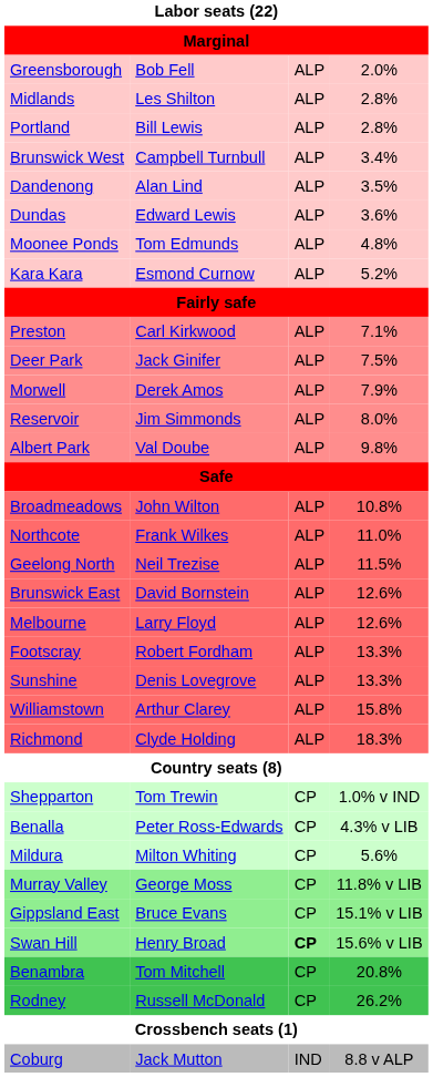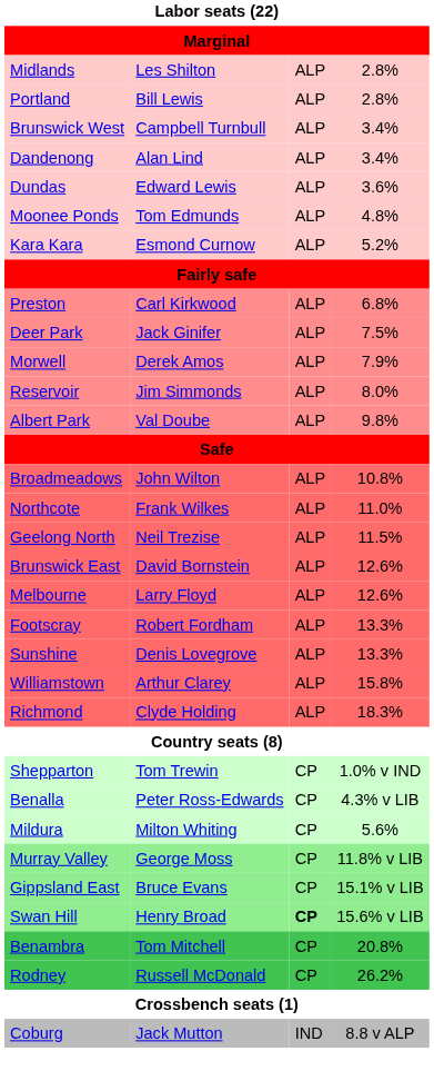 <table class="toccolours" cellpadding="5" cellspacing="0" style="float:left; margin-right:.5em; margin-top:.4em; font-size:90%;">
 <tr>
 <td COLSPAN=4 align="center"><strong>Labor seats (22)</strong></td>
 </tr>
 <tr>
 <td COLSPAN=4 align="center" bgcolor="red"><span><strong>Marginal</strong></span></td>
-</tr>
-<tr>
-<td align="left" bgcolor="FFCACA"><a href='#'>Greensborough</a></td>
-<td align="left" bgcolor="FFCACA"><a href='#'>Bob Fell</a></td>
-<td align="left" bgcolor="FFCACA">ALP</td>
-<td align="center" bgcolor="FFCACA">2.0%</td>
 </tr>
 <tr>
 <td align="left" bgcolor="FFCACA"><a href='#'>Midlands</a></td>
 <td align="left" bgcolor="FFCACA"><a href='#'>Les Shilton</a></td>
 <td align="left" bgcolor="FFCACA">ALP</td>
 <td align="center" bgcolor="FFCACA">2.8%</td>
 </tr>
 <tr>
 <td align="left" bgcolor="FFCACA"><a href='#'>Portland</a></td>
 <td align="left" bgcolor="FFCACA"><a href='#'>Bill Lewis</a></td>
 <td align="left" bgcolor="FFCACA">ALP</td>
 <td align="center" bgcolor="FFCACA">2.8%</td>
 </tr>
 <tr>
 <td align="left" bgcolor="FFCACA"><a href='#'>Brunswick West</a></td>
 <td align="left" bgcolor="FFCACA"><a href='#'>Campbell Turnbull</a></td>
 <td align="left" bgcolor="FFCACA">ALP</td>
 <td align="center" bgcolor="FFCACA">3.4%</td>
 </tr>
 <tr>
 <td align="left" bgcolor="FFCACA"><a href='#'>Dandenong</a></td>
 <td align="left" bgcolor="FFCACA"><a href='#'>Alan Lind</a></td>
 <td align="left" bgcolor="FFCACA">ALP</td>
-<td align="center" bgcolor="FFCACA">3.5%</td>
+<td align="center" bgcolor="FFCACA">3.4%</td>
 </tr>
 <tr>
 <td align="left" bgcolor="FFCACA"><a href='#'>Dundas</a></td>
 <td align="left" bgcolor="FFCACA"><a href='#'>Edward Lewis</a></td>
 <td align="left" bgcolor="FFCACA">ALP</td>
 <td align="center" bgcolor="FFCACA">3.6%</td>
 </tr>
 <tr>
 <td align="left" bgcolor="FFCACA"><a href='#'>Moonee Ponds</a></td>
 <td align="left" bgcolor="FFCACA"><a href='#'>Tom Edmunds</a></td>
 <td align="left" bgcolor="FFCACA">ALP</td>
 <td align="center" bgcolor="FFCACA">4.8%</td>
 </tr>
 <tr>
 <td align="left" bgcolor="FFCACA"><a href='#'>Kara Kara</a></td>
 <td align="left" bgcolor="FFCACA"><a href='#'>Esmond Curnow</a></td>
 <td align="left" bgcolor="FFCACA">ALP</td>
 <td align="center" bgcolor="FFCACA">5.2%</td>
 </tr>
 <tr>
 <td COLSPAN=4 align="center" bgcolor="red"><span><strong>Fairly safe</strong></span></td>
 </tr>
 <tr>
 <td align="left" bgcolor="FF8D8D"><a href='#'>Preston</a></td>
 <td align="left" bgcolor="FF8D8D"><a href='#'>Carl Kirkwood</a></td>
 <td align="left" bgcolor="FF8D8D">ALP</td>
-<td align="center" bgcolor="FF8D8D">7.1%</td>
+<td align="center" bgcolor="FF8D8D">6.8%</td>
 </tr>
 <tr>
 <td align="left" bgcolor="FF8D8D"><a href='#'>Deer Park</a></td>
 <td align="left" bgcolor="FF8D8D"><a href='#'>Jack Ginifer</a></td>
 <td align="left" bgcolor="FF8D8D">ALP</td>
 <td align="center" bgcolor="FF8D8D">7.5%</td>
 </tr>
 <tr>
 <td align="left" bgcolor="FF8D8D"><a href='#'>Morwell</a></td>
 <td align="left" bgcolor="FF8D8D"><a href='#'>Derek Amos</a></td>
 <td align="left" bgcolor="FF8D8D">ALP</td>
 <td align="center" bgcolor="FF8D8D">7.9%</td>
 </tr>
 <tr>
 <td align="left" bgcolor="FF8D8D"><a href='#'>Reservoir</a></td>
 <td align="left" bgcolor="FF8D8D"><a href='#'>Jim Simmonds</a></td>
 <td align="left" bgcolor="FF8D8D">ALP</td>
 <td align="center" bgcolor="FF8D8D">8.0%</td>
 </tr>
 <tr>
 <td align="left" bgcolor="FF8D8D"><a href='#'>Albert Park</a></td>
 <td align="left" bgcolor="FF8D8D"><a href='#'>Val Doube</a></td>
 <td align="left" bgcolor="FF8D8D">ALP</td>
 <td align="center" bgcolor="FF8D8D">9.8%</td>
 </tr>
 <tr>
 <td COLSPAN=4 align="center" bgcolor="red"><span><strong>Safe</strong></span></td>
 </tr>
 <tr>
 <td align="left" bgcolor="FF6B6B"><a href='#'>Broadmeadows</a></td>
 <td align="left" bgcolor="FF6B6B"><a href='#'>John Wilton</a></td>
 <td align="left" bgcolor="FF6B6B">ALP</td>
 <td align="center" bgcolor="FF6B6B">10.8%</td>
 </tr>
 <tr>
 <td align="left" bgcolor="FF6B6B"><a href='#'>Northcote</a></td>
 <td align="left" bgcolor="FF6B6B"><a href='#'>Frank Wilkes</a></td>
 <td align="left" bgcolor="FF6B6B">ALP</td>
 <td align="center" bgcolor="FF6B6B">11.0%</td>
 </tr>
 <tr>
 <td align="left" bgcolor="FF6B6B"><a href='#'>Geelong North</a></td>
 <td align="left" bgcolor="FF6B6B"><a href='#'>Neil Trezise</a></td>
 <td align="left" bgcolor="FF6B6B">ALP</td>
 <td align="center" bgcolor="FF6B6B">11.5%</td>
 </tr>
 <tr>
 <td align="left" bgcolor="FF6B6B"><a href='#'>Brunswick East</a></td>
 <td align="left" bgcolor="FF6B6B"><a href='#'>David Bornstein</a></td>
 <td align="left" bgcolor="FF6B6B">ALP</td>
 <td align="center" bgcolor="FF6B6B">12.6%</td>
 </tr>
 <tr>
 <td align="left" bgcolor="FF6B6B"><a href='#'>Melbourne</a></td>
 <td align="left" bgcolor="FF6B6B"><a href='#'>Larry Floyd</a></td>
 <td align="left" bgcolor="FF6B6B">ALP</td>
 <td align="center" bgcolor="FF6B6B">12.6%</td>
 </tr>
 <tr>
 <td align="left" bgcolor="FF6B6B"><a href='#'>Footscray</a></td>
 <td align="left" bgcolor="FF6B6B"><a href='#'>Robert Fordham</a></td>
 <td align="left" bgcolor="FF6B6B">ALP</td>
 <td align="center" bgcolor="FF6B6B">13.3%</td>
 </tr>
 <tr>
 <td align="left" bgcolor="FF6B6B"><a href='#'>Sunshine</a></td>
 <td align="left" bgcolor="FF6B6B"><a href='#'>Denis Lovegrove</a></td>
 <td align="left" bgcolor="FF6B6B">ALP</td>
 <td align="center" bgcolor="FF6B6B">13.3%</td>
 </tr>
 <tr>
 <td align="left" bgcolor="FF6B6B"><a href='#'>Williamstown</a></td>
 <td align="left" bgcolor="FF6B6B"><a href='#'>Arthur Clarey</a></td>
 <td align="left" bgcolor="FF6B6B">ALP</td>
 <td align="center" bgcolor="FF6B6B">15.8%</td>
 </tr>
 <tr>
 <td align="left" bgcolor="FF6B6B"><a href='#'>Richmond</a></td>
 <td align="left" bgcolor="FF6B6B"><a href='#'>Clyde Holding</a></td>
 <td align="left" bgcolor="FF6B6B">ALP</td>
 <td align="center" bgcolor="FF6B6B">18.3%</td>
 </tr>
 <tr>
 <td COLSPAN=4 align="center"><strong>Country seats (8)</strong></td>
 </tr>
 <tr>
 <td align="left" bgcolor="CCFFCC"><a href='#'>Shepparton</a></td>
 <td align="left" bgcolor="CCFFCC"><a href='#'>Tom Trewin</a></td>
 <td align="left" bgcolor="CCFFCC">CP</td>
 <td align="center" bgcolor="CCFFCC">1.0% v IND</td>
 </tr>
 <tr>
 <td align="left" bgcolor="CCFFCC"><a href='#'>Benalla</a></td>
 <td align="left" bgcolor="CCFFCC"><a href='#'>Peter Ross-Edwards</a></td>
 <td align="left" bgcolor="CCFFCC">CP</td>
 <td align="center" bgcolor="CCFFCC">4.3% v LIB</td>
 </tr>
 <tr>
 <td align="left" bgcolor="CCFFCC"><a href='#'>Mildura</a></td>
 <td align="left" bgcolor="CCFFCC"><a href='#'>Milton Whiting</a></td>
 <td align="left" bgcolor="CCFFCC">CP</td>
 <td align="center" bgcolor="CCFFCC">5.6%</td>
 </tr>
 <tr>
 <td align="left" bgcolor="90EE90"><a href='#'>Murray Valley</a></td>
 <td align="left" bgcolor="90EE90"><a href='#'>George Moss</a></td>
 <td align="left" bgcolor="90EE90">CP</td>
 <td align="center" bgcolor="90EE90">11.8% v LIB</td>
 </tr>
 <tr>
 <td align="left" bgcolor="90EE90"><a href='#'>Gippsland East</a></td>
 <td align="left" bgcolor="90EE90"><a href='#'>Bruce Evans</a></td>
 <td align="left" bgcolor="90EE90">CP</td>
 <td align="center" bgcolor="90EE90">15.1% v LIB</td>
 </tr>
 <tr>
 <td align="left" bgcolor="90EE90"><a href='#'>Swan Hill</a></td>
 <td align="left" bgcolor="90EE90"><a href='#'>Henry Broad</a></td>
 <td align="left" bgcolor="90EE90"><strong>CP</strong></td>
 <td align="center" bgcolor="90EE90">15.6% v LIB</td>
 </tr>
 <tr>
 <td align="left" bgcolor="40C351"><a href='#'>Benambra</a></td>
 <td align="left" bgcolor="40C351"><a href='#'>Tom Mitchell</a></td>
 <td align="left" bgcolor="40C351">CP</td>
 <td align="center" bgcolor="40C351">20.8%</td>
 </tr>
 <tr>
 <td align="left" bgcolor="40C351"><a href='#'>Rodney</a></td>
 <td align="left" bgcolor="40C351"><a href='#'>Russell McDonald</a></td>
 <td align="left" bgcolor="40C351">CP</td>
 <td align="center" bgcolor="40C351">26.2%</td>
 </tr>
 <tr>
 <td COLSPAN=4 align="center"><strong>Crossbench seats (1)</strong></td>
 </tr>
 <tr>
 <td align="left" bgcolor="BBBBBB"><a href='#'>Coburg</a></td>
 <td align="left" bgcolor="BBBBBB"><a href='#'>Jack Mutton</a></td>
 <td align="left" bgcolor="BBBBBB">IND</td>
 <td align="center" bgcolor="BBBBBB">8.8 v ALP</td>
 </tr>
 <tr>
 </tr>
 </table>
